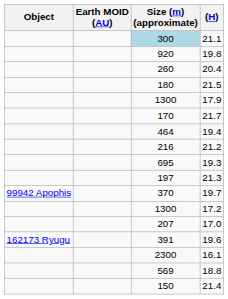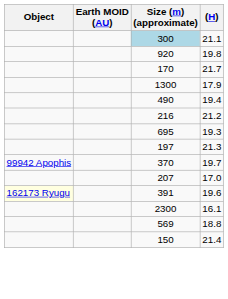 <table class="wikitable sortable">
 <tr>
 <th>Object</th>
 <th>Earth MOID<br>(<a href='#'>AU</a>)</th>
 <th>Size (<a href='#'>m</a>)<br>(approximate)</th>
 <th>(<a href='#'>H</a>)</th>
 </tr>
 <tr>
 <td></td>
 <td></td>
 <td align="center" style="background: lightblue;">300</td>
 <td align="center">21.1</td>
 </tr>
 <tr>
 <td></td>
 <td></td>
 <td align="center">920</td>
 <td align="center">19.8</td>
 </tr>
 <tr>
 <td></td>
 <td></td>
-<td align="center">260</td>
-<td align="center">20.4</td>
-</tr>
-<tr>
-<td></td>
-<td></td>
-<td align="center">180</td>
-<td align="center">21.5</td>
+<td align="center">170</td>
+<td align="center">21.7</td>
 </tr>
 <tr>
 <td></td>
 <td></td>
 <td align="center">1300</td>
 <td align="center">17.9</td>
 </tr>
 <tr>
 <td></td>
 <td></td>
-<td align="center">170</td>
-<td align="center">21.7</td>
-</tr>
-<tr>
-<td></td>
-<td></td>
-<td align="center">464</td>
+<td align="center">490</td>
 <td align="center">19.4</td>
 </tr>
 <tr>
 <td></td>
 <td></td>
 <td align="center">216</td>
 <td align="center">21.2</td>
 </tr>
 <tr>
 <td></td>
 <td></td>
 <td align="center">695</td>
 <td align="center">19.3</td>
 </tr>
 <tr>
 <td></td>
 <td></td>
 <td align="center">197</td>
 <td align="center">21.3</td>
 </tr>
 <tr>
 <td><a href='#'>99942 Apophis</a></td>
 <td></td>
 <td align="center">370</td>
 <td align="center">19.7</td>
 </tr>
 <tr>
 <td></td>
 <td></td>
-<td align="center">1300</td>
-<td align="center">17.2</td>
-</tr>
-<tr>
-<td></td>
-<td></td>
 <td align="center">207</td>
 <td align="center">17.0</td>
 </tr>
 <tr>
-<td><a href='#'>162173 Ryugu</a></td>
+<td style="background: lightyellow;"><a href='#'>162173 Ryugu</a></td>
 <td></td>
 <td align="center">391</td>
 <td align="center">19.6</td>
 </tr>
 <tr>
 <td></td>
 <td></td>
 <td align="center">2300</td>
 <td align="center">16.1</td>
 </tr>
 <tr>
 <td></td>
 <td></td>
 <td align="center">569</td>
 <td align="center">18.8</td>
 </tr>
 <tr>
 <td></td>
 <td></td>
 <td align="center">150</td>
 <td align="center">21.4</td>
 </tr>
 </table>
